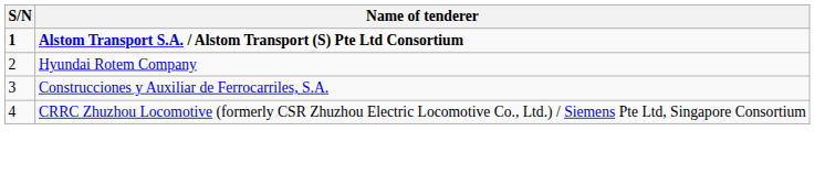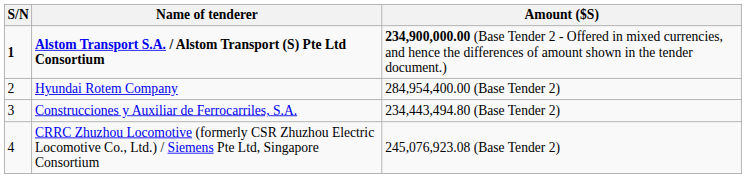 <table class="wikitable">
 <tr>
 <th>S/N</th>
 <th>Name of tenderer</th>
+<th>Amount ($S)</th>
 </tr>
 <tr>
 <td><strong>1</strong></td>
 <td><strong><a href='#'>Alstom Transport S.A.</a> / Alstom Transport (S) Pte Ltd Consortium</strong></td>
+<td><strong>234,900,000.00</strong> (Base Tender 2 - Offered in mixed currencies, and hence the differences of amount shown in the tender document.)</td>
 </tr>
 <tr>
 <td>2</td>
 <td><a href='#'>Hyundai Rotem Company</a></td>
+<td>284,954,400.00 (Base Tender 2)</td>
 </tr>
 <tr>
 <td>3</td>
 <td><a href='#'>Construcciones y Auxiliar de Ferrocarriles, S.A.</a></td>
+<td>234,443,494.80 (Base Tender 2)</td>
 </tr>
 <tr>
 <td>4</td>
 <td><a href='#'>CRRC Zhuzhou Locomotive</a> (formerly CSR Zhuzhou Electric Locomotive Co., Ltd.) / <a href='#'>Siemens</a> Pte Ltd, Singapore Consortium</td>
+<td>245,076,923.08 (Base Tender 2)</td>
 </tr>
 </table>
